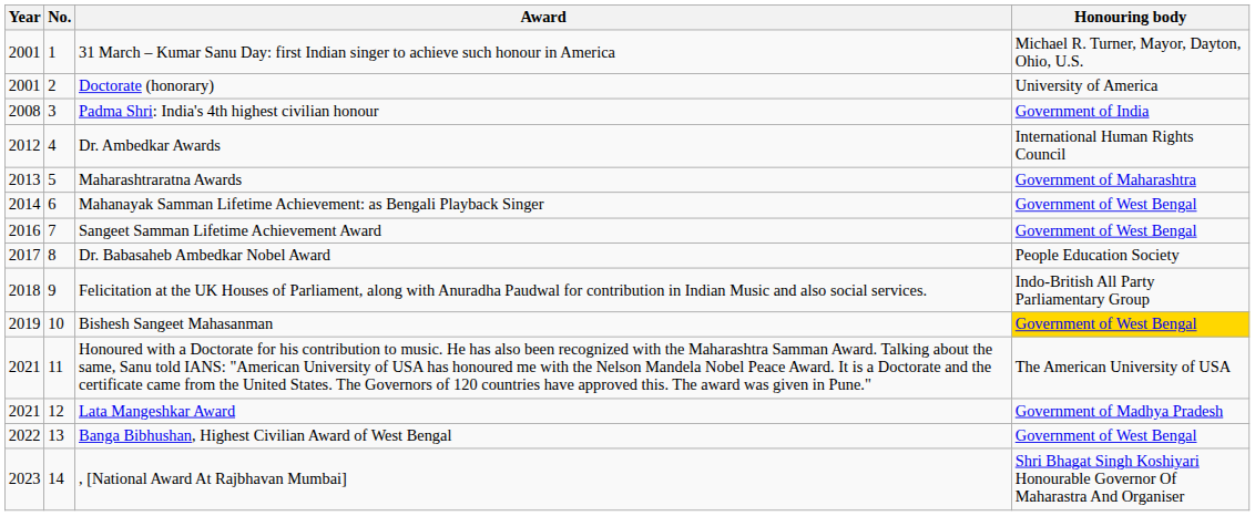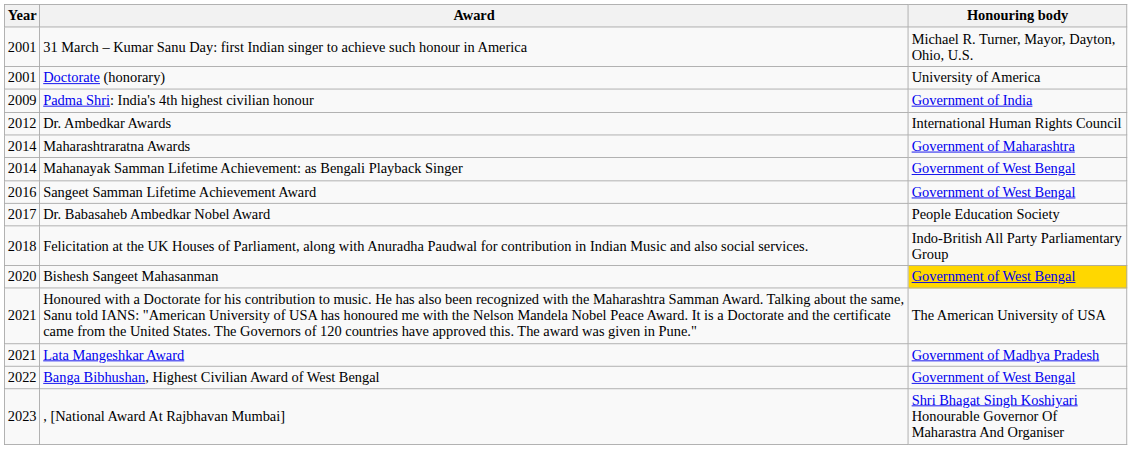 <table class="wikitable sortable">
 <tr>
 <th>Year</th>
-<th>No.</th>
 <th>Award</th>
 <th>Honouring body</th>
 </tr>
 <tr>
 <td>2001</td>
-<td>1</td>
 <td>31 March – Kumar Sanu Day: first Indian singer to achieve such honour in America</td>
 <td>Michael R. Turner, Mayor, Dayton, Ohio, U.S.</td>
 </tr>
 <tr>
 <td>2001</td>
-<td>2</td>
 <td><a href='#'>Doctorate</a> (honorary)</td>
 <td>University of America</td>
 </tr>
 <tr>
-<td>2008</td>
-<td>3</td>
+<td>2009</td>
 <td><a href='#'>Padma Shri</a>: India's 4th highest civilian honour</td>
 <td><a href='#'>Government of India</a></td>
 </tr>
 <tr>
 <td>2012</td>
-<td>4</td>
 <td>Dr. Ambedkar Awards</td>
 <td>International Human Rights Council</td>
 </tr>
 <tr>
-<td>2013</td>
-<td>5</td>
+<td>2014</td>
 <td>Maharashtraratna Awards</td>
 <td><a href='#'>Government of Maharashtra</a></td>
 </tr>
 <tr>
 <td>2014</td>
-<td>6</td>
 <td>Mahanayak Samman Lifetime Achievement: as Bengali Playback Singer</td>
 <td><a href='#'>Government of West Bengal</a></td>
 </tr>
 <tr>
 <td>2016</td>
-<td>7</td>
 <td>Sangeet Samman Lifetime Achievement Award</td>
 <td><a href='#'>Government of West Bengal</a></td>
 </tr>
 <tr>
 <td>2017</td>
-<td>8</td>
 <td>Dr. Babasaheb Ambedkar Nobel Award</td>
 <td>People Education Society</td>
 </tr>
 <tr>
 <td>2018</td>
-<td>9</td>
 <td>Felicitation at the UK Houses of Parliament, along with Anuradha Paudwal for contribution in Indian Music and also social services.</td>
 <td>Indo-British All Party Parliamentary Group</td>
 </tr>
 <tr>
-<td>2019</td>
-<td>10</td>
+<td>2020</td>
 <td>Bishesh Sangeet Mahasanman</td>
 <td style="background: gold;"><a href='#'>Government of West Bengal</a></td>
 </tr>
 <tr>
 <td>2021</td>
-<td>11</td>
 <td>Honoured with a Doctorate for his contribution to music. He has also been recognized with the Maharashtra Samman Award. Talking about the same, Sanu told IANS: "American University of USA has honoured me with the Nelson Mandela Nobel Peace Award. It is a Doctorate and the certificate came from the United States. The Governors of 120 countries have approved this. The award was given in Pune."</td>
 <td>The American University of USA</td>
 </tr>
 <tr>
 <td>2021</td>
-<td>12</td>
 <td><a href='#'>Lata Mangeshkar Award</a></td>
 <td><a href='#'>Government of Madhya Pradesh</a></td>
 </tr>
 <tr>
 <td>2022</td>
-<td>13</td>
 <td><a href='#'>Banga Bibhushan</a>, Highest Civilian Award of West Bengal</td>
 <td><a href='#'>Government of West Bengal</a></td>
 </tr>
 <tr>
 <td>2023</td>
-<td>14</td>
 <td>, [National Award At Rajbhavan Mumbai]</td>
 <td><a href='#'>Shri Bhagat Singh Koshiyari</a> Honourable Governor Of Maharastra And Organiser </td>
 </tr>
 </table>
